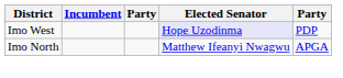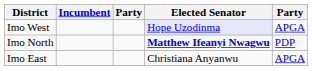 <table class="sortable wikitable" style="font-size:95%;line-height:14px;">
 <tr>
 <th class="unsortable">District</th>
 <th class="unsortable"><a href='#'>Incumbent</a></th>
 <th>Party</th>
 <th class="unsortable">Elected Senator</th>
 <th>Party</th>
 </tr>
 <tr>
 <td>Imo West</td>
 <td></td>
 <td></td>
 <td style="background: lavender;"><a href='#'>Hope Uzodinma</a></td>
-<td><a href='#'>PDP</a></td>
+<td><a href='#'>APGA</a></td>
 </tr>
 <tr>
 <td>Imo North</td>
 <td></td>
 <td></td>
-<td><a href='#'>Matthew Ifeanyi Nwagwu</a></td>
+<td><strong><a href='#'>Matthew Ifeanyi Nwagwu</a></strong></td>
+<td><a href='#'>PDP</a></td>
+</tr>
+<tr>
+<td>Imo East</td>
+<td></td>
+<td></td>
+<td>Christiana Anyanwu</td>
 <td><a href='#'>APGA</a></td>
 </tr>
 </table>
